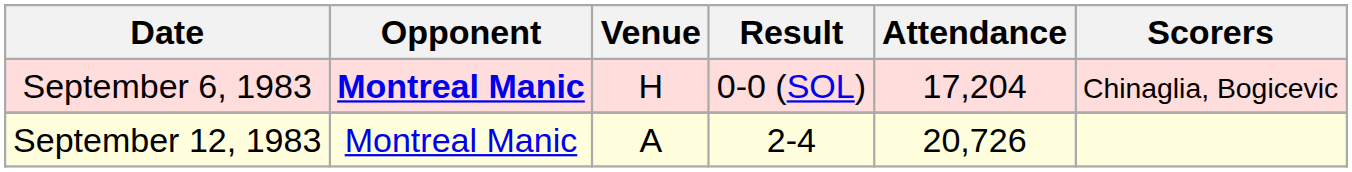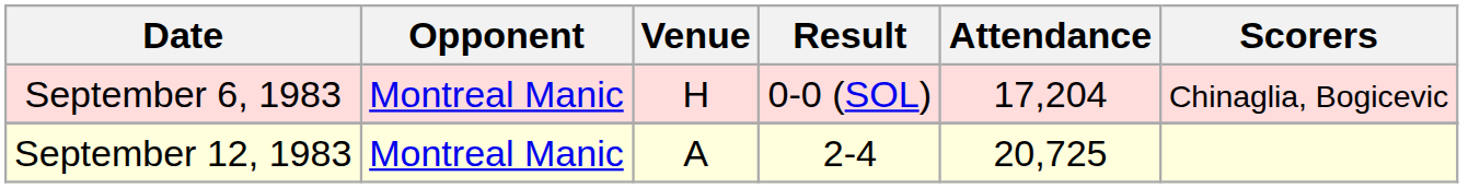 <table class="wikitable" style="font-size:95%; text-align:center">
 <tr>
 <th>Date</th>
 <th>Opponent</th>
 <th>Venue</th>
 <th>Result</th>
 <th>Attendance</th>
 <th>Scorers</th>
 </tr>
 <tr bgcolor="#ffdddd">
 <td>September 6, 1983</td>
-<td><strong><a href='#'>Montreal Manic</a></strong></td>
+<td><a href='#'>Montreal Manic</a></td>
 <td>H</td>
 <td>0-0 (<a href='#'>SOL</a>)</td>
 <td>17,204</td>
 <td><small>Chinaglia, Bogicevic</small></td>
 </tr>
 <tr>
 </tr>
 <tr bgcolor="#ffffdd">
 <td>September 12, 1983</td>
 <td><a href='#'>Montreal Manic</a></td>
 <td>A</td>
 <td>2-4</td>
-<td>20,726</td>
+<td>20,725</td>
 <td><small></small></td>
 </tr>
 </table>
